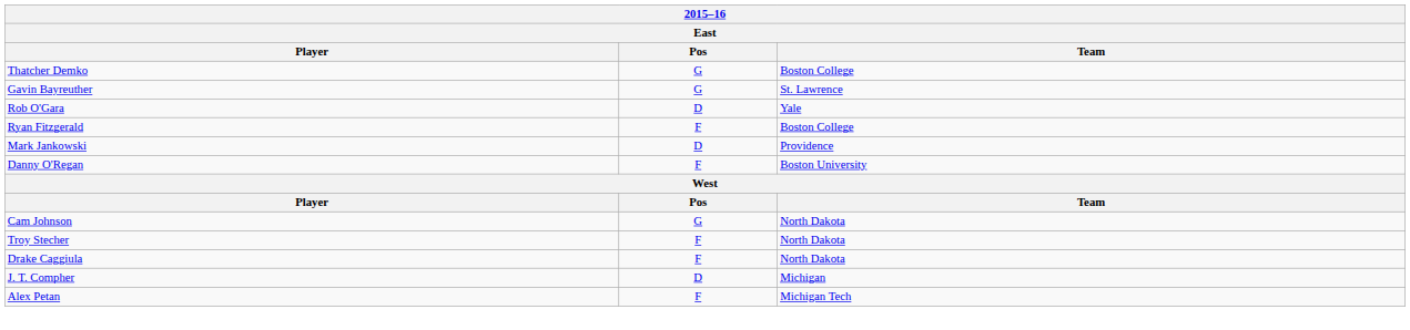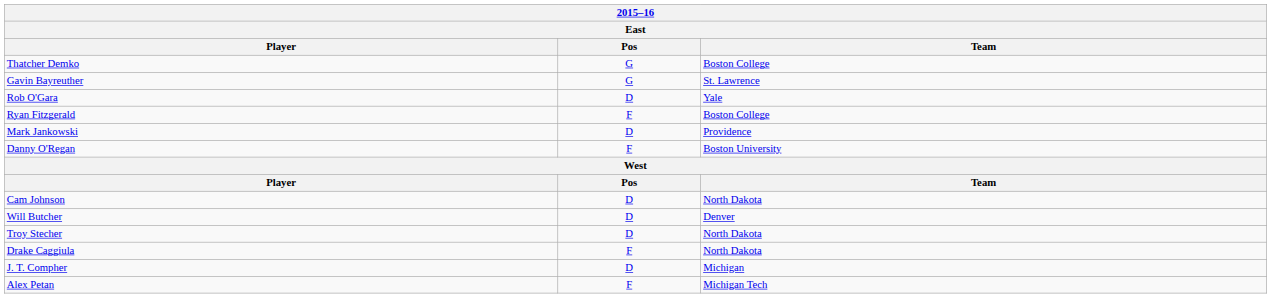 <table class="wikitable" width=95%>
 <tr>
 <th colspan=3><a href='#'>2015–16</a></th>
 </tr>
 <tr>
 <th colspan=3><strong>East</strong></th>
 </tr>
 <tr>
 <th>Player</th>
 <th>Pos</th>
 <th>Team</th>
 </tr>
 <tr>
 <td><a href='#'>Thatcher Demko</a></td>
 <td style="text-align:center;"><a href='#'>G</a></td>
 <td><a href='#'>Boston College</a></td>
 </tr>
 <tr>
 <td><a href='#'>Gavin Bayreuther</a></td>
 <td style="text-align:center;"><a href='#'>G</a></td>
 <td><a href='#'>St. Lawrence</a></td>
 </tr>
 <tr>
 <td><a href='#'>Rob O'Gara</a></td>
 <td style="text-align:center;"><a href='#'>D</a></td>
 <td><a href='#'>Yale</a></td>
 </tr>
 <tr>
 <td><a href='#'>Ryan Fitzgerald</a></td>
 <td style="text-align:center;"><a href='#'>F</a></td>
 <td><a href='#'>Boston College</a></td>
 </tr>
 <tr>
 <td><a href='#'>Mark Jankowski</a></td>
 <td style="text-align:center;"><a href='#'>D</a></td>
 <td><a href='#'>Providence</a></td>
 </tr>
 <tr>
 <td><a href='#'>Danny O'Regan</a></td>
 <td style="text-align:center;"><a href='#'>F</a></td>
 <td><a href='#'>Boston University</a></td>
 </tr>
 <tr>
 <th colspan=3><strong>West</strong></th>
 </tr>
 <tr>
 <th>Player</th>
 <th>Pos</th>
 <th>Team</th>
 </tr>
 <tr>
 <td><a href='#'>Cam Johnson</a></td>
-<td style="text-align:center;"><a href='#'>G</a></td>
+<td style="text-align:center;"><a href='#'>D</a></td>
 <td><a href='#'>North Dakota</a></td>
 </tr>
 <tr>
+<td><a href='#'>Will Butcher</a></td>
+<td style="text-align:center;"><a href='#'>D</a></td>
+<td><a href='#'>Denver</a></td>
+</tr>
+<tr>
 <td><a href='#'>Troy Stecher</a></td>
-<td style="text-align:center;"><a href='#'>F</a></td>
+<td style="text-align:center;"><a href='#'>D</a></td>
 <td><a href='#'>North Dakota</a></td>
 </tr>
 <tr>
 <td><a href='#'>Drake Caggiula</a></td>
 <td style="text-align:center;"><a href='#'>F</a></td>
 <td><a href='#'>North Dakota</a></td>
 </tr>
 <tr>
 <td><a href='#'>J. T. Compher</a></td>
 <td style="text-align:center;"><a href='#'>D</a></td>
 <td><a href='#'>Michigan</a></td>
 </tr>
 <tr>
 <td><a href='#'>Alex Petan</a></td>
 <td style="text-align:center;"><a href='#'>F</a></td>
 <td><a href='#'>Michigan Tech</a></td>
 </tr>
 </table>
